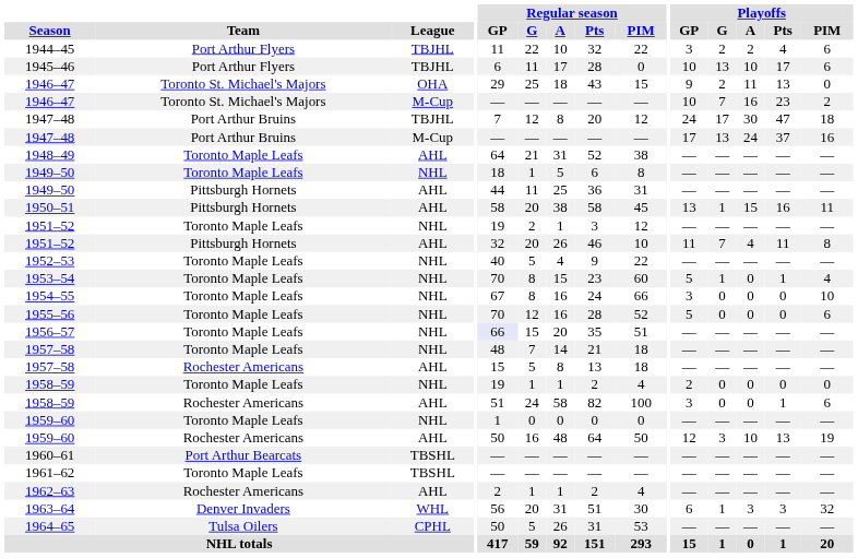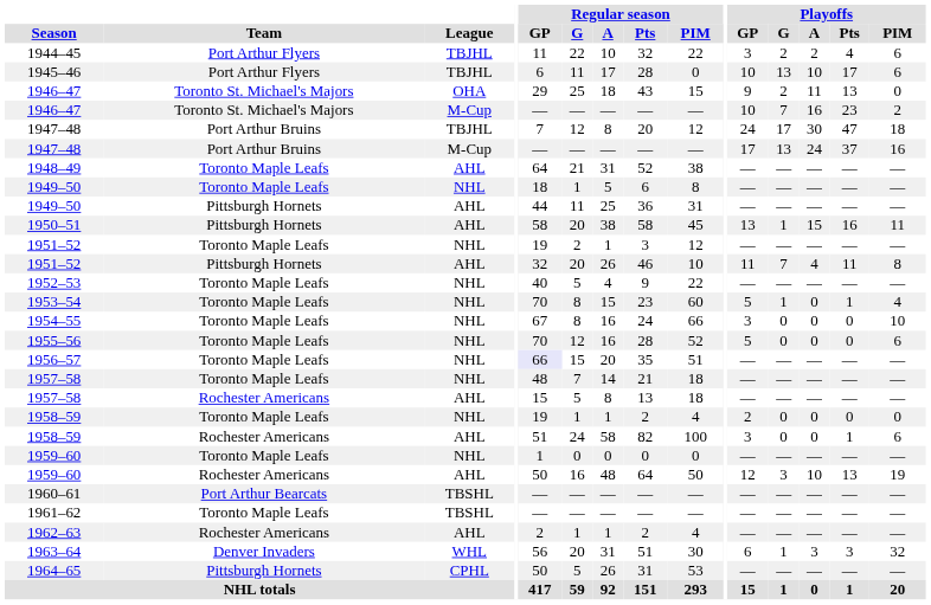 <table border="0" cellpadding="1" cellspacing="0" style="text-align:center; width:60em">
 <tr bgcolor="#e0e0e0">
 <th colspan="3" bgcolor="#ffffff"></th>
 <th rowspan="100" bgcolor="#ffffff"></th>
 <th colspan="5"><a href='#'>Regular season</a></th>
 <th rowspan="100" bgcolor="#ffffff"></th>
 <th colspan="5"><a href='#'>Playoffs</a></th>
 </tr>
 <tr bgcolor="#e0e0e0">
 <th><a href='#'>Season</a></th>
 <th>Team</th>
 <th>League</th>
 <th>GP</th>
 <th><a href='#'>G</a></th>
 <th><a href='#'>A</a></th>
 <th><a href='#'>Pts</a></th>
 <th><a href='#'>PIM</a></th>
 <th>GP</th>
 <th>G</th>
 <th>A</th>
 <th>Pts</th>
 <th>PIM</th>
 </tr>
 <tr>
 <td>1944–45</td>
 <td><a href='#'>Port Arthur Flyers</a></td>
 <td><a href='#'>TBJHL</a></td>
 <td>11</td>
 <td>22</td>
 <td>10</td>
 <td>32</td>
 <td>22</td>
 <td>3</td>
 <td>2</td>
 <td>2</td>
 <td>4</td>
 <td>6</td>
 </tr>
 <tr bgcolor="#f0f0f0">
 <td>1945–46</td>
 <td>Port Arthur Flyers</td>
 <td>TBJHL</td>
 <td>6</td>
 <td>11</td>
 <td>17</td>
 <td>28</td>
 <td>0</td>
 <td>10</td>
 <td>13</td>
 <td>10</td>
 <td>17</td>
 <td>6</td>
 </tr>
 <tr>
 <td><a href='#'>1946–47</a></td>
 <td><a href='#'>Toronto St. Michael's Majors</a></td>
 <td><a href='#'>OHA</a></td>
 <td>29</td>
 <td>25</td>
 <td>18</td>
 <td>43</td>
 <td>15</td>
 <td>9</td>
 <td>2</td>
 <td>11</td>
 <td>13</td>
 <td>0</td>
 </tr>
 <tr bgcolor="#f0f0f0">
 <td><a href='#'>1946–47</a></td>
 <td>Toronto St. Michael's Majors</td>
 <td><a href='#'>M-Cup</a></td>
 <td>—</td>
 <td>—</td>
 <td>—</td>
 <td>—</td>
 <td>—</td>
 <td>10</td>
 <td>7</td>
 <td>16</td>
 <td>23</td>
 <td>2</td>
 </tr>
 <tr>
 <td>1947–48</td>
 <td>Port Arthur Bruins</td>
 <td>TBJHL</td>
 <td>7</td>
 <td>12</td>
 <td>8</td>
 <td>20</td>
 <td>12</td>
 <td>24</td>
 <td>17</td>
 <td>30</td>
 <td>47</td>
 <td>18</td>
 </tr>
 <tr bgcolor="#f0f0f0">
 <td><a href='#'>1947–48</a></td>
 <td>Port Arthur Bruins</td>
 <td>M-Cup</td>
 <td>—</td>
 <td>—</td>
 <td>—</td>
 <td>—</td>
 <td>—</td>
 <td>17</td>
 <td>13</td>
 <td>24</td>
 <td>37</td>
 <td>16</td>
 </tr>
 <tr>
 <td><a href='#'>1948–49</a></td>
 <td><a href='#'>Toronto Maple Leafs</a></td>
 <td><a href='#'>AHL</a></td>
 <td>64</td>
 <td>21</td>
 <td>31</td>
 <td>52</td>
 <td>38</td>
 <td>—</td>
 <td>—</td>
 <td>—</td>
 <td>—</td>
 <td>—</td>
 </tr>
 <tr bgcolor="#f0f0f0">
 <td><a href='#'>1949–50</a></td>
 <td><a href='#'>Toronto Maple Leafs</a></td>
 <td><a href='#'>NHL</a></td>
 <td>18</td>
 <td>1</td>
 <td>5</td>
 <td>6</td>
 <td>8</td>
 <td>—</td>
 <td>—</td>
 <td>—</td>
 <td>—</td>
 <td>—</td>
 </tr>
 <tr>
 <td><a href='#'>1949–50</a></td>
 <td>Pittsburgh Hornets</td>
 <td>AHL</td>
 <td>44</td>
 <td>11</td>
 <td>25</td>
 <td>36</td>
 <td>31</td>
 <td>—</td>
 <td>—</td>
 <td>—</td>
 <td>—</td>
 <td>—</td>
 </tr>
 <tr bgcolor="#f0f0f0">
 <td><a href='#'>1950–51</a></td>
 <td>Pittsburgh Hornets</td>
 <td>AHL</td>
 <td>58</td>
 <td>20</td>
 <td>38</td>
 <td>58</td>
 <td>45</td>
 <td>13</td>
 <td>1</td>
 <td>15</td>
 <td>16</td>
 <td>11</td>
 </tr>
 <tr>
 <td><a href='#'>1951–52</a></td>
 <td>Toronto Maple Leafs</td>
 <td>NHL</td>
 <td>19</td>
 <td>2</td>
 <td>1</td>
 <td>3</td>
 <td>12</td>
 <td>—</td>
 <td>—</td>
 <td>—</td>
 <td>—</td>
 <td>—</td>
 </tr>
 <tr bgcolor="#f0f0f0">
 <td><a href='#'>1951–52</a></td>
 <td>Pittsburgh Hornets</td>
 <td>AHL</td>
 <td>32</td>
 <td>20</td>
 <td>26</td>
 <td>46</td>
 <td>10</td>
 <td>11</td>
 <td>7</td>
 <td>4</td>
 <td>11</td>
 <td>8</td>
 </tr>
 <tr>
 <td><a href='#'>1952–53</a></td>
 <td>Toronto Maple Leafs</td>
 <td>NHL</td>
 <td>40</td>
 <td>5</td>
 <td>4</td>
 <td>9</td>
 <td>22</td>
 <td>—</td>
 <td>—</td>
 <td>—</td>
 <td>—</td>
 <td>—</td>
 </tr>
 <tr bgcolor="#f0f0f0">
 <td><a href='#'>1953–54</a></td>
 <td>Toronto Maple Leafs</td>
 <td>NHL</td>
 <td>70</td>
 <td>8</td>
 <td>15</td>
 <td>23</td>
 <td>60</td>
 <td>5</td>
 <td>1</td>
 <td>0</td>
 <td>1</td>
 <td>4</td>
 </tr>
 <tr>
 <td><a href='#'>1954–55</a></td>
 <td>Toronto Maple Leafs</td>
 <td>NHL</td>
 <td>67</td>
 <td>8</td>
 <td>16</td>
 <td>24</td>
 <td>66</td>
 <td>3</td>
 <td>0</td>
 <td>0</td>
 <td>0</td>
 <td>10</td>
 </tr>
 <tr bgcolor="#f0f0f0">
 <td><a href='#'>1955–56</a></td>
 <td>Toronto Maple Leafs</td>
 <td>NHL</td>
 <td>70</td>
 <td>12</td>
 <td>16</td>
 <td>28</td>
 <td>52</td>
 <td>5</td>
 <td>0</td>
 <td>0</td>
 <td>0</td>
 <td>6</td>
 </tr>
 <tr>
 <td><a href='#'>1956–57</a></td>
 <td>Toronto Maple Leafs</td>
 <td>NHL</td>
 <td style="background: lavender;">66</td>
 <td>15</td>
 <td>20</td>
 <td>35</td>
 <td>51</td>
 <td>—</td>
 <td>—</td>
 <td>—</td>
 <td>—</td>
 <td>—</td>
 </tr>
 <tr bgcolor="#f0f0f0">
 <td><a href='#'>1957–58</a></td>
 <td>Toronto Maple Leafs</td>
 <td>NHL</td>
 <td>48</td>
 <td>7</td>
 <td>14</td>
 <td>21</td>
 <td>18</td>
 <td>—</td>
 <td>—</td>
 <td>—</td>
 <td>—</td>
 <td>—</td>
 </tr>
 <tr>
 <td><a href='#'>1957–58</a></td>
 <td><a href='#'>Rochester Americans</a></td>
 <td>AHL</td>
 <td>15</td>
 <td>5</td>
 <td>8</td>
 <td>13</td>
 <td>18</td>
 <td>—</td>
 <td>—</td>
 <td>—</td>
 <td>—</td>
 <td>—</td>
 </tr>
 <tr bgcolor="#f0f0f0">
 <td><a href='#'>1958–59</a></td>
 <td>Toronto Maple Leafs</td>
 <td>NHL</td>
 <td>19</td>
 <td>1</td>
 <td>1</td>
 <td>2</td>
 <td>4</td>
 <td>2</td>
 <td>0</td>
 <td>0</td>
 <td>0</td>
 <td>0</td>
 </tr>
 <tr>
 <td><a href='#'>1958–59</a></td>
 <td>Rochester Americans</td>
 <td>AHL</td>
 <td>51</td>
 <td>24</td>
 <td>58</td>
 <td>82</td>
 <td>100</td>
 <td>3</td>
 <td>0</td>
 <td>0</td>
 <td>1</td>
 <td>6</td>
 </tr>
 <tr bgcolor="#f0f0f0">
 <td><a href='#'>1959–60</a></td>
 <td>Toronto Maple Leafs</td>
 <td>NHL</td>
 <td>1</td>
 <td>0</td>
 <td>0</td>
 <td>0</td>
 <td>0</td>
 <td>—</td>
 <td>—</td>
 <td>—</td>
 <td>—</td>
 <td>—</td>
 </tr>
 <tr>
 <td><a href='#'>1959–60</a></td>
 <td>Rochester Americans</td>
 <td>AHL</td>
 <td>50</td>
 <td>16</td>
 <td>48</td>
 <td>64</td>
 <td>50</td>
 <td>12</td>
 <td>3</td>
 <td>10</td>
 <td>13</td>
 <td>19</td>
 </tr>
 <tr bgcolor="#f0f0f0">
 <td>1960–61</td>
 <td><a href='#'>Port Arthur Bearcats</a></td>
 <td>TBSHL</td>
 <td>—</td>
 <td>—</td>
 <td>—</td>
 <td>—</td>
 <td>—</td>
 <td>—</td>
 <td>—</td>
 <td>—</td>
 <td>—</td>
 <td>—</td>
 </tr>
 <tr>
 <td>1961–62</td>
 <td>Toronto Maple Leafs</td>
 <td>TBSHL</td>
 <td>—</td>
 <td>—</td>
 <td>—</td>
 <td>—</td>
 <td>—</td>
 <td>—</td>
 <td>—</td>
 <td>—</td>
 <td>—</td>
 <td>—</td>
 </tr>
 <tr bgcolor="#f0f0f0">
 <td><a href='#'>1962–63</a></td>
 <td>Rochester Americans</td>
 <td>AHL</td>
 <td>2</td>
 <td>1</td>
 <td>1</td>
 <td>2</td>
 <td>4</td>
 <td>—</td>
 <td>—</td>
 <td>—</td>
 <td>—</td>
 <td>—</td>
 </tr>
 <tr>
 <td><a href='#'>1963–64</a></td>
 <td><a href='#'>Denver Invaders</a></td>
 <td><a href='#'>WHL</a></td>
 <td>56</td>
 <td>20</td>
 <td>31</td>
 <td>51</td>
 <td>30</td>
 <td>6</td>
 <td>1</td>
 <td>3</td>
 <td>3</td>
 <td>32</td>
 </tr>
 <tr bgcolor="#f0f0f0">
 <td><a href='#'>1964–65</a></td>
-<td><a href='#'>Tulsa Oilers</a></td>
+<td><a href='#'>Pittsburgh Hornets</a></td>
 <td><a href='#'>CPHL</a></td>
 <td>50</td>
 <td>5</td>
 <td>26</td>
 <td>31</td>
 <td>53</td>
 <td>—</td>
 <td>—</td>
 <td>—</td>
 <td>—</td>
 <td>—</td>
 </tr>
 <tr bgcolor="#e0e0e0">
 <th colspan="3">NHL totals</th>
 <th>417</th>
 <th>59</th>
 <th>92</th>
 <th>151</th>
 <th>293</th>
 <th>15</th>
 <th>1</th>
 <th>0</th>
 <th>1</th>
 <th>20</th>
 </tr>
 </table>
